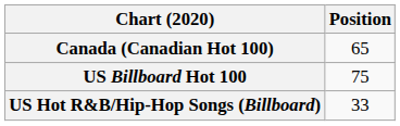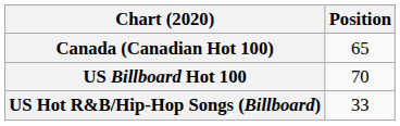 <table class="wikitable sortable plainrowheaders" style="text-align:center">
 <tr>
 <th>Chart (2020)</th>
 <th>Position</th>
 </tr>
 <tr>
 <th scope="row">Canada (Canadian Hot 100)</th>
 <td>65</td>
 </tr>
 <tr>
 <th scope="row">US <em>Billboard</em> Hot 100</th>
-<td>75</td>
+<td>70</td>
 </tr>
 <tr>
 <th scope="row">US Hot R&B/Hip-Hop Songs (<em>Billboard</em>)</th>
 <td>33</td>
 </tr>
 </table>
